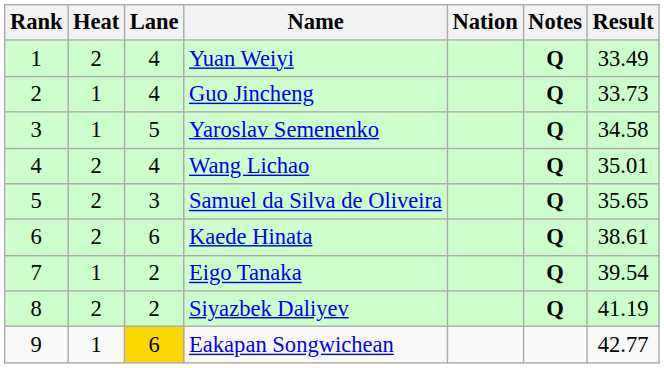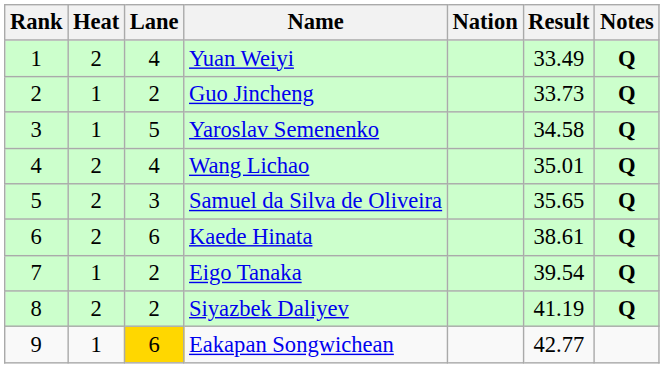 <table class="wikitable sortable" style="text-align:center">
 <tr>
 <th>Rank</th>
 <th>Heat</th>
 <th>Lane</th>
 <th>Name</th>
 <th>Nation</th>
+<th>Result</th>
 <th>Notes</th>
-<th>Result</th>
 </tr>
 <tr bgcolor=ccffcc>
 <td>1</td>
 <td>2</td>
 <td>4</td>
 <td align=left><a href='#'>Yuan Weiyi</a></td>
 <td align=left></td>
+<td>33.49</td>
 <td><strong>Q</strong></td>
-<td>33.49</td>
 </tr>
 <tr bgcolor=ccffcc>
 <td>2</td>
 <td>1</td>
-<td>4</td>
+<td>2</td>
 <td align=left><a href='#'>Guo Jincheng</a></td>
 <td align=left></td>
+<td>33.73</td>
 <td><strong>Q</strong></td>
-<td>33.73</td>
 </tr>
 <tr bgcolor=ccffcc>
 <td>3</td>
 <td>1</td>
 <td>5</td>
 <td align=left><a href='#'>Yaroslav Semenenko</a></td>
 <td align=left></td>
+<td>34.58</td>
 <td><strong>Q</strong></td>
-<td>34.58</td>
 </tr>
 <tr bgcolor=ccffcc>
 <td>4</td>
 <td>2</td>
 <td>4</td>
 <td align=left><a href='#'>Wang Lichao</a></td>
 <td align=left></td>
+<td>35.01</td>
 <td><strong>Q</strong></td>
-<td>35.01</td>
 </tr>
 <tr bgcolor=ccffcc>
 <td>5</td>
 <td>2</td>
 <td>3</td>
 <td align=left><a href='#'>Samuel da Silva de Oliveira</a></td>
 <td align=left></td>
+<td>35.65</td>
 <td><strong>Q</strong></td>
-<td>35.65</td>
 </tr>
 <tr bgcolor=ccffcc>
 <td>6</td>
 <td>2</td>
 <td>6</td>
 <td align=left><a href='#'>Kaede Hinata</a></td>
 <td align=left></td>
+<td>38.61</td>
 <td><strong>Q</strong></td>
-<td>38.61</td>
 </tr>
 <tr bgcolor=ccffcc>
 <td>7</td>
 <td>1</td>
 <td>2</td>
 <td align=left><a href='#'>Eigo Tanaka</a></td>
 <td align=left></td>
+<td>39.54</td>
 <td><strong>Q</strong></td>
-<td>39.54</td>
 </tr>
 <tr bgcolor=ccffcc>
 <td>8</td>
 <td>2</td>
 <td>2</td>
 <td align=left><a href='#'>Siyazbek Daliyev</a></td>
 <td align=left></td>
+<td>41.19</td>
 <td><strong>Q</strong></td>
-<td>41.19</td>
 </tr>
 <tr>
 <td>9</td>
 <td>1</td>
 <td style="background: gold;">6</td>
 <td align=left><a href='#'>Eakapan Songwichean</a></td>
 <td align=left></td>
+<td>42.77</td>
 <td></td>
-<td>42.77</td>
 </tr>
 </table>
